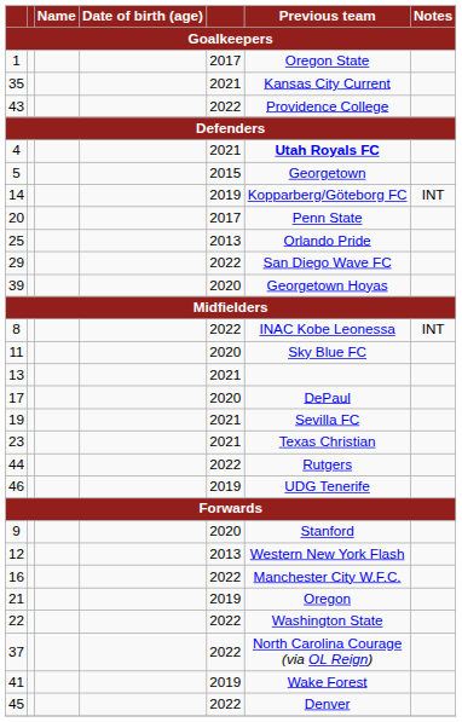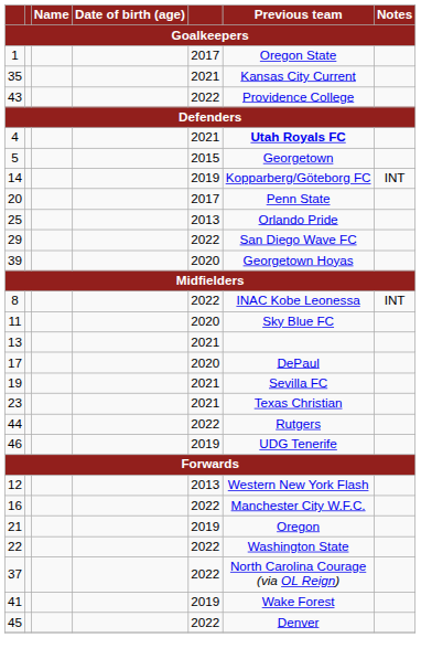 <table class="wikitable sortable" style="text-align:center;">
 <tr>
 <th style="background:#921f1c; color:#fff; text-align:center;"></th>
 <th style="background:#921f1c; color:#fff; text-align:center;"></th>
 <th style="background:#921f1c; color:#fff; text-align:center;">Name</th>
 <th style="background:#921f1c; color:#fff; text-align:center;">Date of birth (age)</th>
 <th style="background:#921f1c; color:#fff; text-align:center;"></th>
 <th style="background:#921f1c; color:#fff; text-align:center;">Previous team</th>
 <th style="background:#921f1c; color:#fff; text-align:center;">Notes</th>
 </tr>
 <tr>
 <th colspan="7" style="background:#921f1c; color:#fff; text-align:center;" data-sort-value="zzGoalkeepers">Goalkeepers</th>
 </tr>
 <tr>
 <td>1</td>
 <td></td>
 <td></td>
 <td></td>
 <td>2017</td>
 <td> <a href='#'>Oregon State</a></td>
 <td></td>
 </tr>
 <tr>
 <td>35</td>
 <td></td>
 <td></td>
 <td></td>
 <td>2021</td>
 <td> <a href='#'>Kansas City Current</a></td>
 <td></td>
 </tr>
 <tr>
 <td>43</td>
 <td></td>
 <td></td>
 <td></td>
 <td>2022</td>
 <td> <a href='#'>Providence College</a></td>
 <td></td>
 </tr>
 <tr>
 <th colspan="7" style="background:#921f1c; color:#fff; text-align:center;" data-sort-value="zzDefenders">Defenders</th>
 </tr>
 <tr>
 <td>4</td>
 <td></td>
 <td></td>
 <td></td>
 <td>2021</td>
 <td><strong> <a href='#'>Utah Royals FC</a></strong></td>
 <td></td>
 </tr>
 <tr>
 <td>5</td>
 <td></td>
 <td></td>
 <td></td>
 <td>2015</td>
 <td> <a href='#'>Georgetown</a></td>
 <td></td>
 </tr>
 <tr>
 <td>14</td>
 <td></td>
 <td></td>
 <td></td>
 <td>2019</td>
 <td> <a href='#'>Kopparberg/Göteborg FC</a></td>
 <td>INT</td>
 </tr>
 <tr>
 <td>20</td>
 <td></td>
 <td></td>
 <td></td>
 <td>2017</td>
 <td> <a href='#'>Penn State</a></td>
 <td></td>
 </tr>
 <tr>
 <td>25</td>
 <td></td>
 <td></td>
 <td></td>
 <td>2013</td>
 <td> <a href='#'>Orlando Pride</a></td>
 <td></td>
 </tr>
 <tr>
 <td>29</td>
 <td></td>
 <td></td>
 <td></td>
 <td>2022</td>
 <td> <a href='#'>San Diego Wave FC</a></td>
 <td></td>
 </tr>
 <tr>
 <td>39</td>
 <td></td>
 <td></td>
 <td></td>
 <td>2020</td>
 <td> <a href='#'>Georgetown Hoyas</a></td>
 <td></td>
 </tr>
 <tr>
 <th colspan="7" style="background:#921f1c; color:#fff; text-align:center;" data-sort-value="zzMidfielders">Midfielders</th>
 </tr>
 <tr>
 <td>8</td>
 <td></td>
 <td></td>
 <td></td>
 <td>2022</td>
 <td> <a href='#'>INAC Kobe Leonessa</a></td>
 <td>INT</td>
 </tr>
 <tr>
 <td>11</td>
 <td></td>
 <td></td>
 <td></td>
 <td>2020</td>
 <td> <a href='#'>Sky Blue FC</a></td>
 <td></td>
 </tr>
 <tr>
 <td>13</td>
 <td></td>
 <td></td>
 <td></td>
 <td>2021</td>
 <td></td>
 <td></td>
 </tr>
 <tr>
 <td>17</td>
 <td></td>
 <td></td>
 <td></td>
 <td>2020</td>
 <td> <a href='#'>DePaul</a></td>
 <td></td>
 </tr>
 <tr>
 <td>19</td>
 <td></td>
 <td></td>
 <td></td>
 <td>2021</td>
 <td> <a href='#'>Sevilla FC</a></td>
 <td></td>
 </tr>
 <tr>
 <td>23</td>
 <td></td>
 <td></td>
 <td></td>
 <td>2021</td>
 <td> <a href='#'>Texas Christian</a></td>
 <td></td>
 </tr>
 <tr>
 <td>44</td>
 <td></td>
 <td></td>
 <td></td>
 <td>2022</td>
 <td> <a href='#'>Rutgers</a></td>
 <td></td>
 </tr>
 <tr>
 <td>46</td>
 <td></td>
 <td></td>
 <td></td>
 <td>2019</td>
 <td> <a href='#'>UDG Tenerife</a></td>
 <td></td>
 </tr>
 <tr>
 <th colspan="7" style="background:#921f1c; color:#fff; text-align:center;" data-sort-value="zzForwards">Forwards</th>
 </tr>
 <tr>
-<td>9</td>
-<td></td>
-<td></td>
-<td></td>
-<td>2020</td>
-<td> <a href='#'>Stanford</a></td>
-<td></td>
-</tr>
-<tr>
 <td>12</td>
 <td></td>
 <td></td>
 <td></td>
 <td>2013</td>
 <td> <a href='#'>Western New York Flash</a></td>
 <td></td>
 </tr>
 <tr>
 <td>16</td>
 <td></td>
 <td></td>
 <td></td>
 <td>2022</td>
 <td> <a href='#'>Manchester City W.F.C.</a></td>
 <td></td>
 </tr>
 <tr>
 <td>21</td>
 <td></td>
 <td></td>
 <td></td>
 <td>2019</td>
 <td> <a href='#'>Oregon</a></td>
 <td></td>
 </tr>
 <tr>
 <td>22</td>
 <td></td>
 <td></td>
 <td></td>
 <td>2022</td>
 <td> <a href='#'>Washington State</a></td>
 <td></td>
 </tr>
 <tr>
 <td>37</td>
 <td></td>
 <td></td>
 <td></td>
 <td>2022</td>
 <td> <a href='#'>North Carolina Courage</a><br><em>(via  <a href='#'>OL Reign</a>)</em></td>
 <td></td>
 </tr>
 <tr>
 <td>41</td>
 <td></td>
 <td></td>
 <td></td>
 <td>2019</td>
 <td> <a href='#'>Wake Forest</a></td>
 <td></td>
 </tr>
 <tr>
 <td>45</td>
 <td></td>
 <td></td>
 <td></td>
 <td>2022</td>
 <td> <a href='#'>Denver</a></td>
 <td></td>
 </tr>
 <tr>
 </tr>
 </table>
